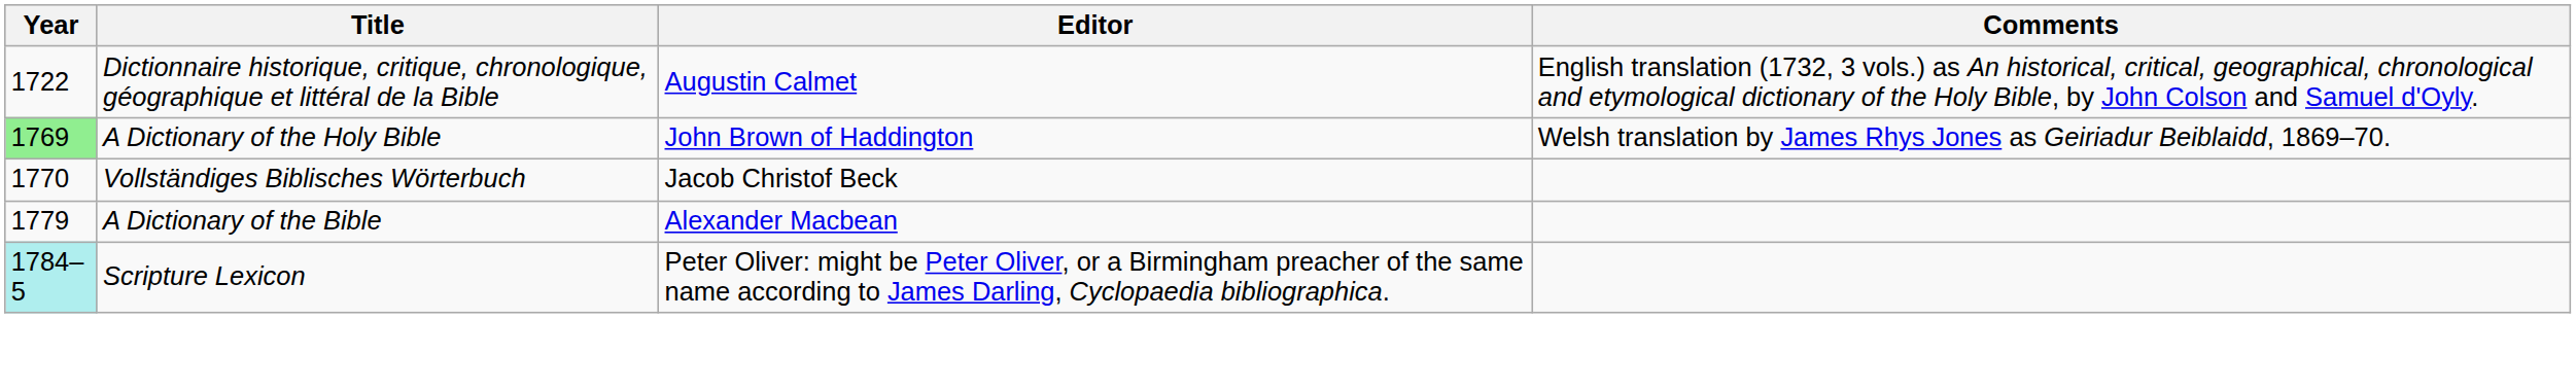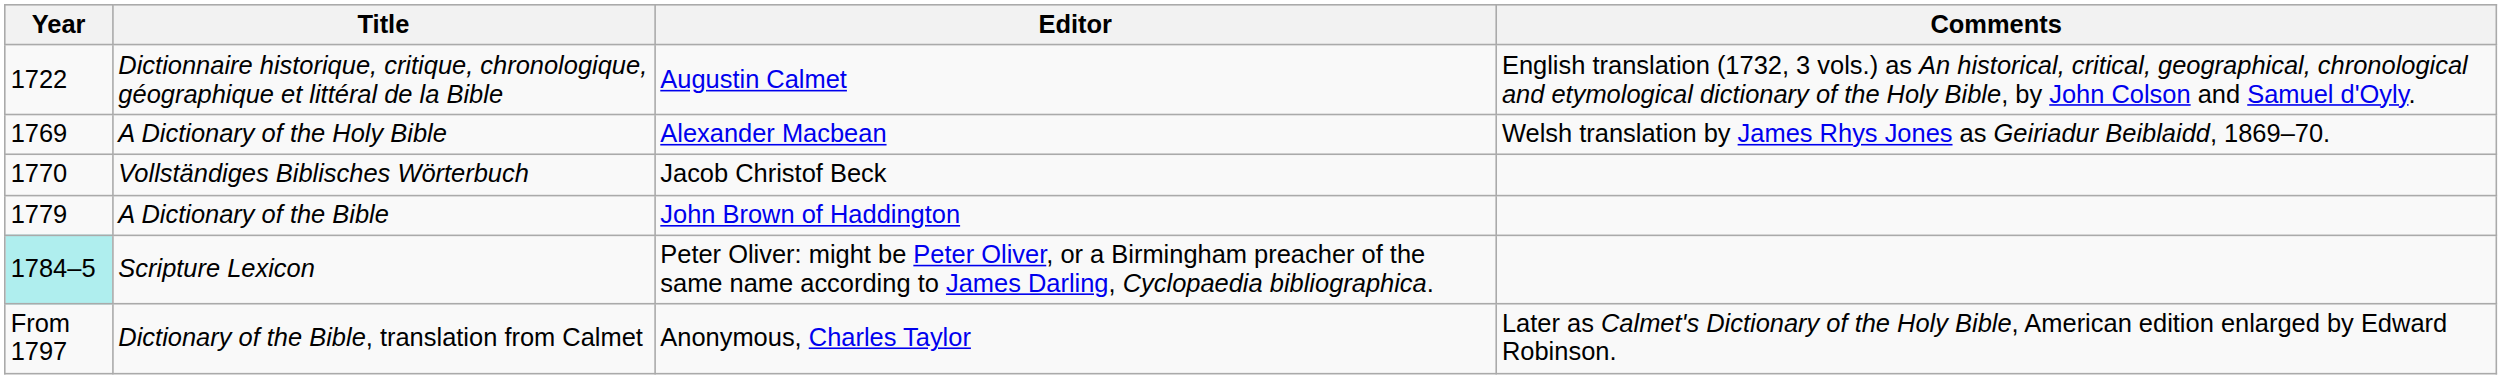 <table class="wikitable">
 <tr>
 <th>Year</th>
 <th>Title</th>
 <th>Editor</th>
 <th>Comments</th>
 </tr>
 <tr>
 <td>1722</td>
 <td><em>Dictionnaire historique, critique, chronologique, géographique et littéral de la Bible</em></td>
 <td><a href='#'>Augustin Calmet</a></td>
 <td>English translation (1732, 3 vols.) as <em>An historical, critical, geographical, chronological and etymological dictionary of the Holy Bible</em>, by <a href='#'>John Colson</a> and <a href='#'>Samuel d'Oyly</a>.</td>
 </tr>
 <tr>
-<td style="background: lightgreen;">1769</td>
+<td>1769</td>
 <td><em>A Dictionary of the Holy Bible</em></td>
-<td><a href='#'>John Brown of Haddington</a></td>
+<td><a href='#'>Alexander Macbean</a></td>
 <td>Welsh translation by <a href='#'>James Rhys Jones</a> as <em>Geiriadur Beiblaidd</em>, 1869–70.</td>
 </tr>
 <tr>
 <td>1770</td>
 <td><em>Vollständiges Biblisches Wörterbuch</em></td>
 <td>Jacob Christof Beck</td>
 <td></td>
 </tr>
 <tr>
 <td>1779</td>
 <td><em>A Dictionary of the Bible</em></td>
-<td><a href='#'>Alexander Macbean</a></td>
+<td><a href='#'>John Brown of Haddington</a></td>
 <td></td>
 </tr>
 <tr>
 <td style="background: paleturquoise;">1784–5</td>
 <td><em>Scripture Lexicon</em></td>
 <td>Peter Oliver: might be <a href='#'>Peter Oliver</a>, or a Birmingham preacher of the same name according to <a href='#'>James Darling</a>, <em>Cyclopaedia bibliographica</em>.</td>
 <td></td>
 </tr>
+<tr>
+<td>From 1797</td>
+<td><em>Dictionary of the Bible</em>, translation from Calmet</td>
+<td>Anonymous, <a href='#'>Charles Taylor</a></td>
+<td>Later as <em>Calmet's Dictionary of the Holy Bible</em>, American edition enlarged by Edward Robinson.</td>
+</tr>
 </table>
